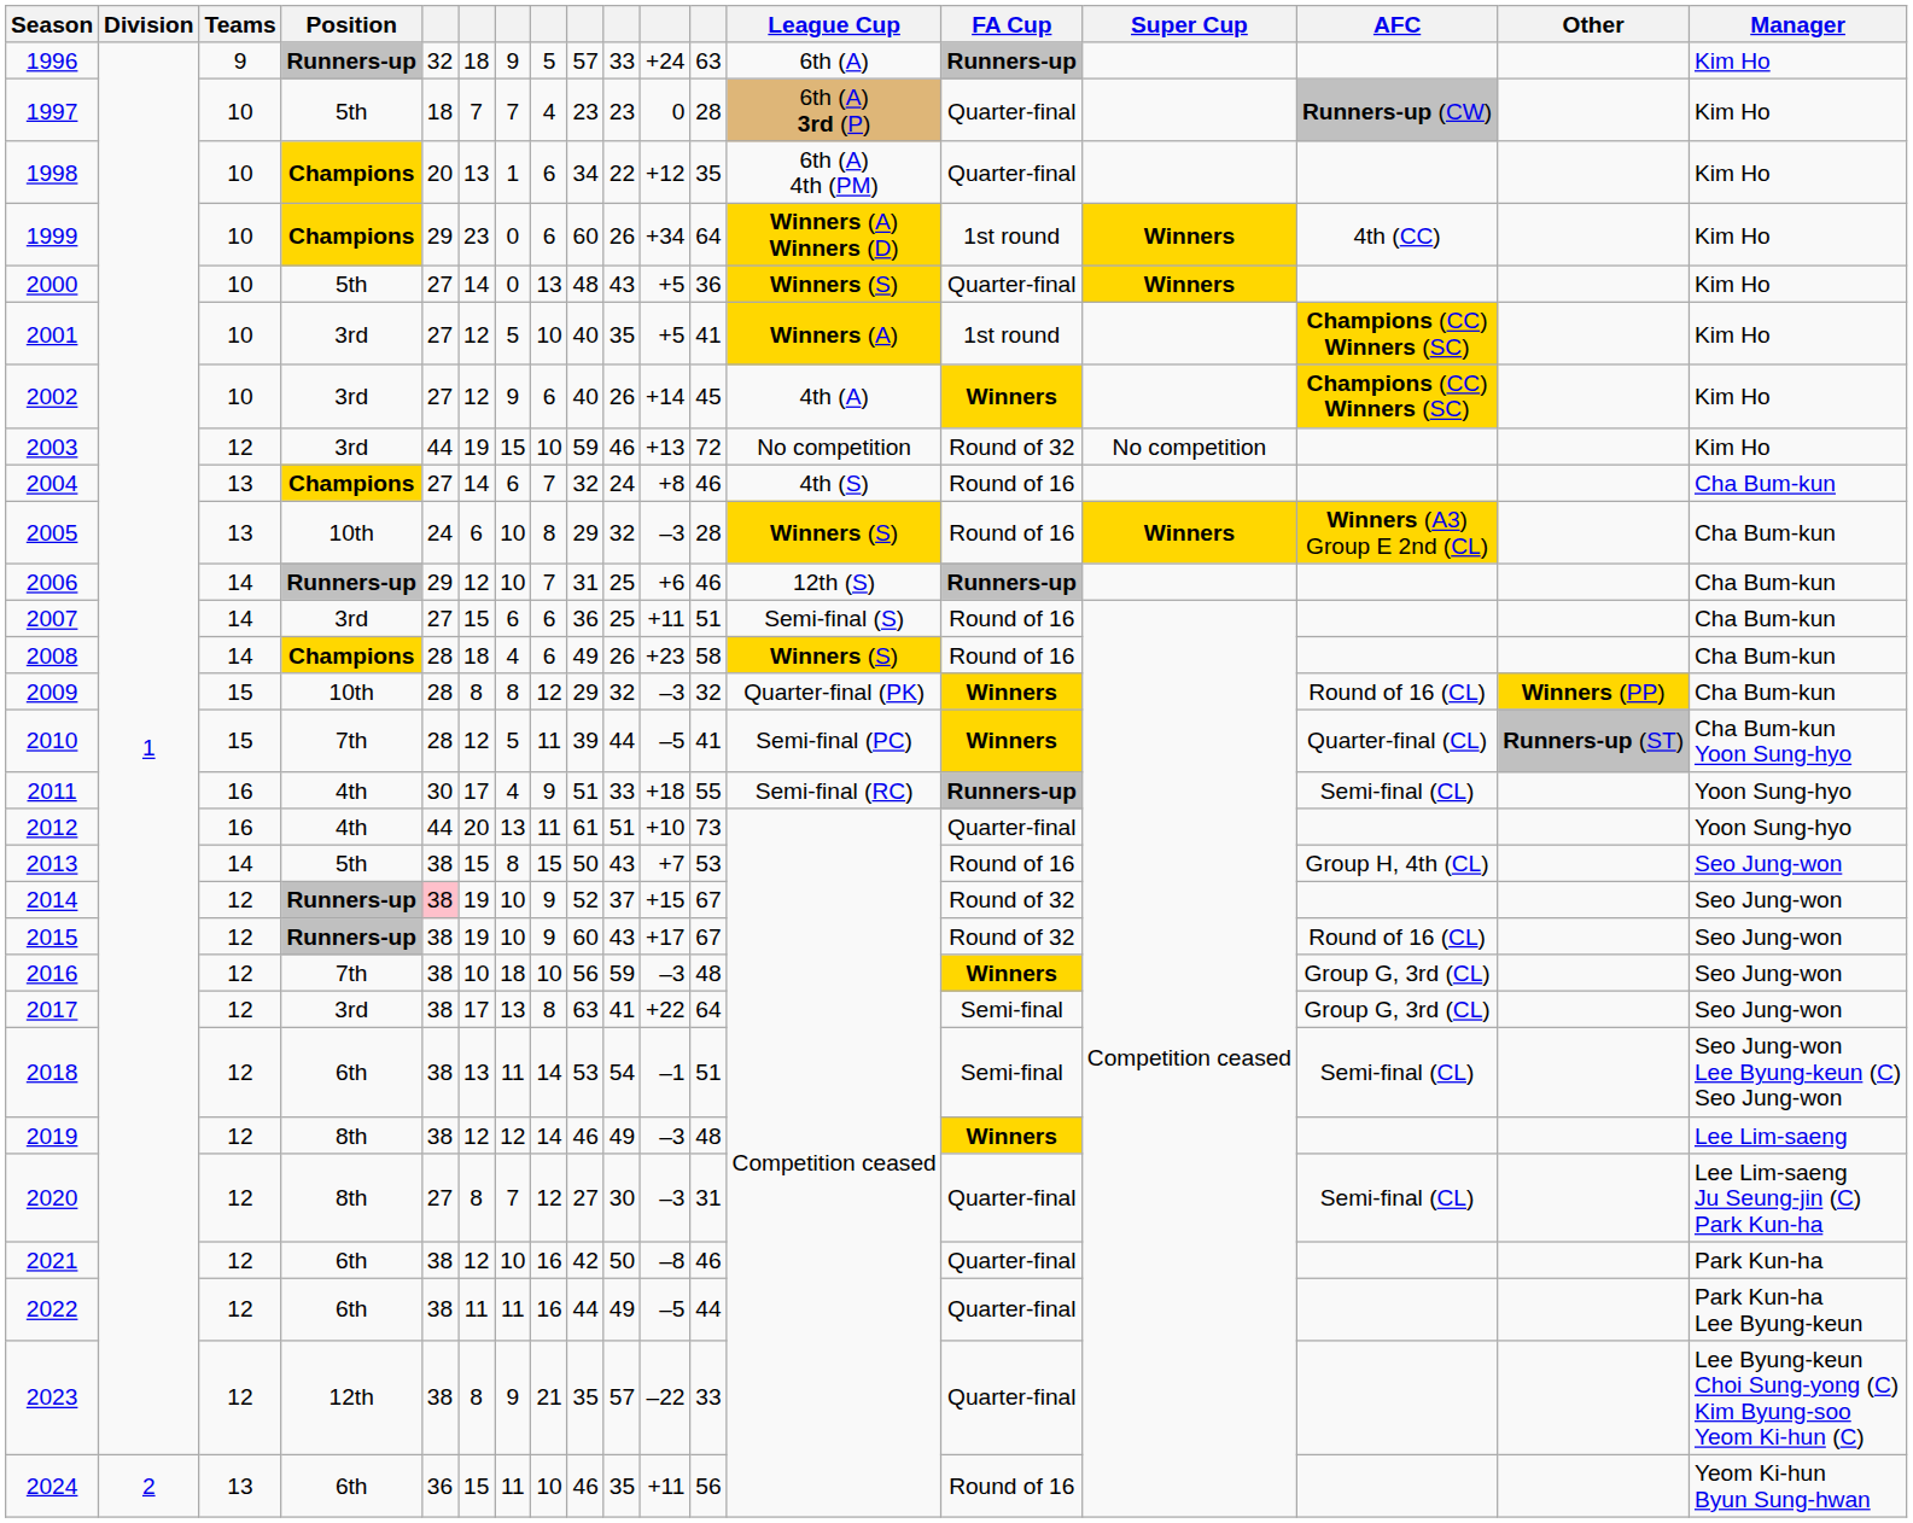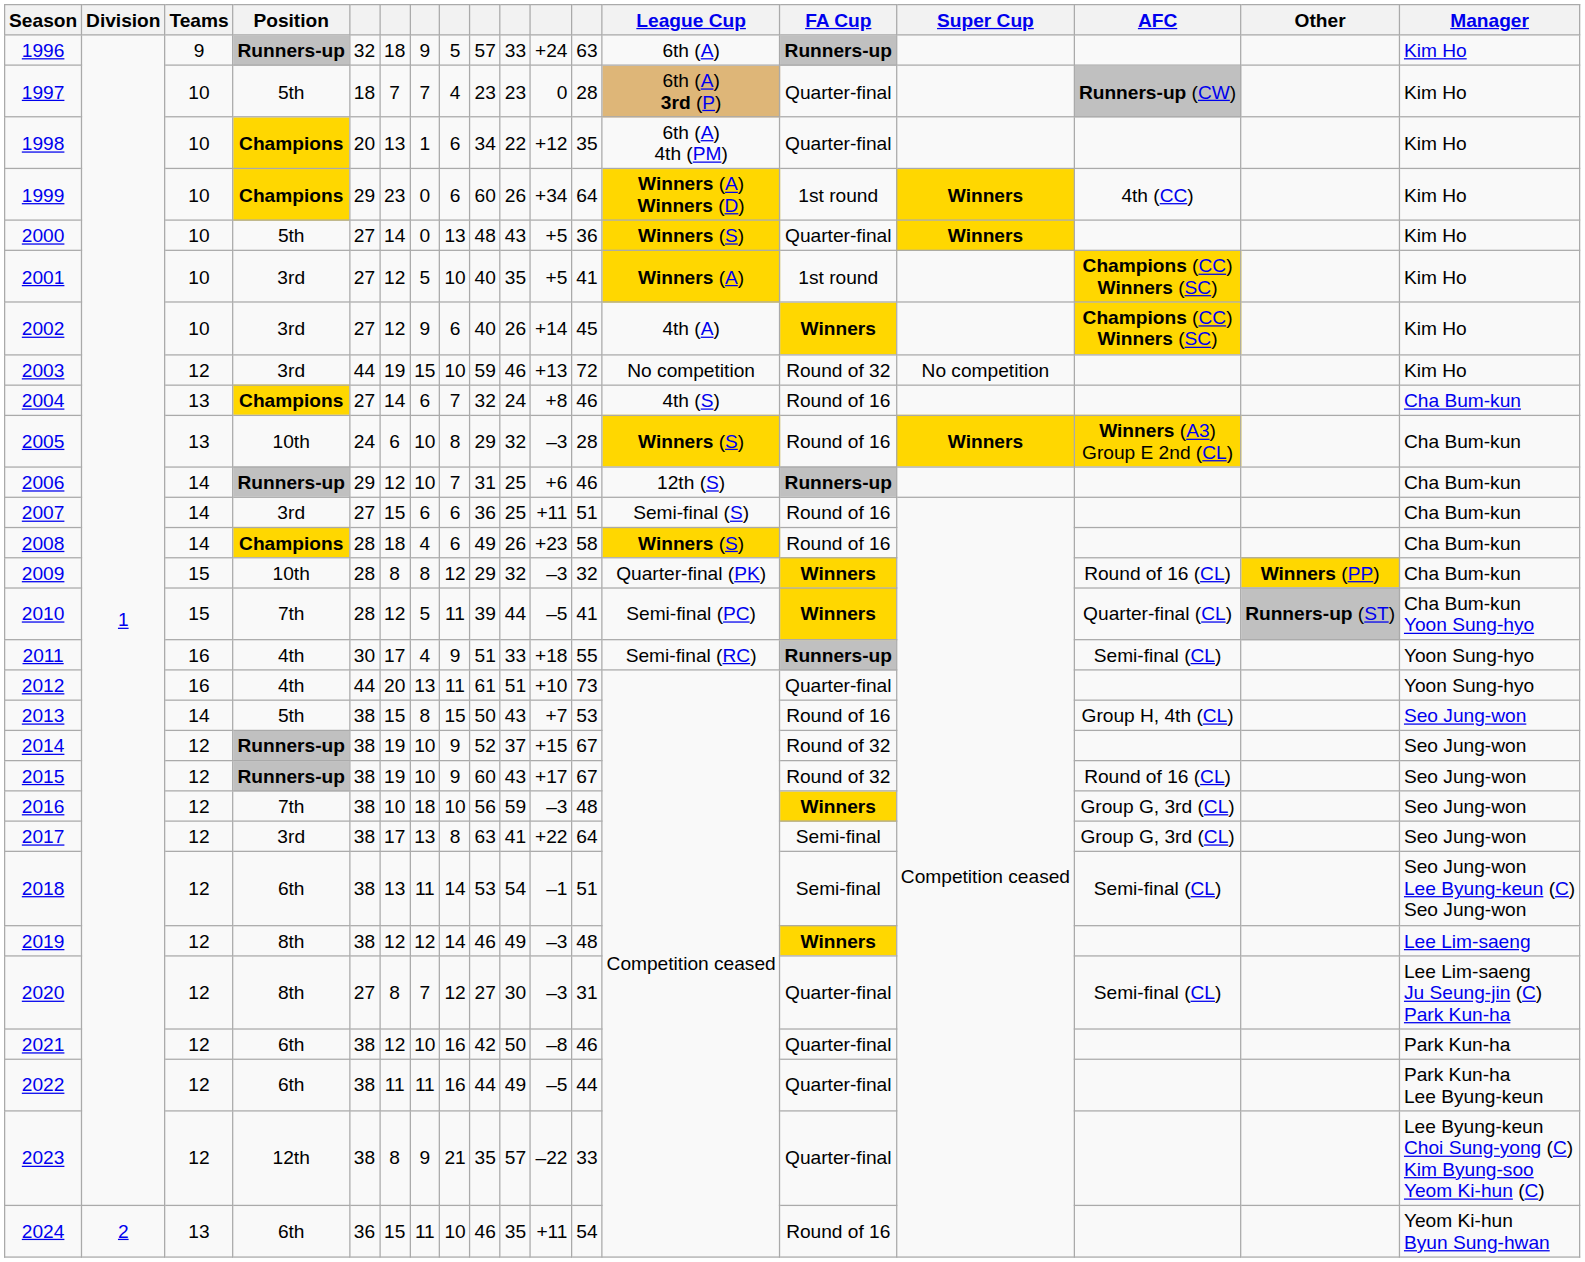 <table class="wikitable" style="text-align: center; font-size:95%;">
 <tr>
 <th>Season</th>
 <th>Division</th>
 <th>Teams</th>
 <th>Position</th>
 <th></th>
 <th></th>
 <th></th>
 <th></th>
 <th></th>
 <th></th>
 <th></th>
 <th></th>
 <th><a href='#'>League Cup</a></th>
 <th><a href='#'>FA Cup</a></th>
 <th><a href='#'>Super Cup</a></th>
 <th><a href='#'>AFC</a></th>
 <th>Other</th>
 <th><a href='#'>Manager</a></th>
 </tr>
 <tr>
 <td><a href='#'>1996</a></td>
 <td rowspan="28"><a href='#'>1</a></td>
 <td>9</td>
 <td style="background:silver;"><strong>Runners-up</strong></td>
 <td>32</td>
 <td>18</td>
 <td>9</td>
 <td>5</td>
 <td>57</td>
 <td>33</td>
 <td align=right>+24</td>
 <td>63</td>
 <td>6th (<a href='#'>A</a>)</td>
 <td style="background:silver;"><strong>Runners-up</strong></td>
 <td></td>
 <td></td>
 <td></td>
 <td align=left> <a href='#'>Kim Ho</a></td>
 </tr>
 <tr>
 <td><a href='#'>1997</a></td>
 <td>10</td>
 <td>5th</td>
 <td>18</td>
 <td>7</td>
 <td>7</td>
 <td>4</td>
 <td>23</td>
 <td>23</td>
 <td align=right>0</td>
 <td>28</td>
 <td style="background:#deb678;">6th (<a href='#'>A</a>)<br><strong>3rd</strong> (<a href='#'>P</a>)</td>
 <td>Quarter-final</td>
 <td></td>
 <td style="background:silver;"><strong>Runners-up</strong> (<a href='#'>CW</a>)</td>
 <td></td>
 <td align=left> Kim Ho</td>
 </tr>
 <tr>
 <td><a href='#'>1998</a></td>
 <td>10</td>
 <td bgcolor=gold><strong>Champions</strong></td>
 <td>20</td>
 <td>13</td>
 <td>1</td>
 <td>6</td>
 <td>34</td>
 <td>22</td>
 <td align=right>+12</td>
 <td>35</td>
 <td>6th (<a href='#'>A</a>)<br>4th (<a href='#'>PM</a>)</td>
 <td>Quarter-final</td>
 <td></td>
 <td></td>
 <td></td>
 <td align=left> Kim Ho</td>
 </tr>
 <tr>
 <td><a href='#'>1999</a></td>
 <td>10</td>
 <td bgcolor=gold><strong>Champions</strong></td>
 <td>29</td>
 <td>23</td>
 <td>0</td>
 <td>6</td>
 <td>60</td>
 <td>26</td>
 <td align=right>+34</td>
 <td>64</td>
 <td bgcolor=gold><strong>Winners</strong> (<a href='#'>A</a>)<br><strong>Winners</strong> (<a href='#'>D</a>)</td>
 <td>1st round</td>
 <td bgcolor=gold><strong>Winners</strong></td>
 <td>4th (<a href='#'>CC</a>)</td>
 <td></td>
 <td align=left> Kim Ho</td>
 </tr>
 <tr>
 <td><a href='#'>2000</a></td>
 <td>10</td>
 <td>5th</td>
 <td>27</td>
 <td>14</td>
 <td>0</td>
 <td>13</td>
 <td>48</td>
 <td>43</td>
 <td align=right>+5</td>
 <td>36</td>
 <td bgcolor=gold><strong>Winners</strong> (<a href='#'>S</a>)</td>
 <td>Quarter-final</td>
 <td bgcolor=gold><strong>Winners</strong></td>
 <td></td>
 <td></td>
 <td align=left> Kim Ho</td>
 </tr>
 <tr>
 <td><a href='#'>2001</a></td>
 <td>10</td>
 <td>3rd</td>
 <td>27</td>
 <td>12</td>
 <td>5</td>
 <td>10</td>
 <td>40</td>
 <td>35</td>
 <td align=right>+5</td>
 <td>41</td>
 <td bgcolor=gold><strong>Winners</strong> (<a href='#'>A</a>)</td>
 <td>1st round</td>
 <td></td>
 <td bgcolor=gold><strong>Champions</strong> (<a href='#'>CC</a>)<br><strong>Winners</strong> (<a href='#'>SC</a>)</td>
 <td></td>
 <td align=left> Kim Ho</td>
 </tr>
 <tr>
 <td><a href='#'>2002</a></td>
 <td>10</td>
 <td>3rd</td>
 <td>27</td>
 <td>12</td>
 <td>9</td>
 <td>6</td>
 <td>40</td>
 <td>26</td>
 <td align=right>+14</td>
 <td>45</td>
 <td>4th (<a href='#'>A</a>)</td>
 <td bgcolor=gold><strong>Winners</strong></td>
 <td></td>
 <td bgcolor=gold><strong>Champions</strong> (<a href='#'>CC</a>)<br><strong>Winners</strong> (<a href='#'>SC</a>)</td>
 <td></td>
 <td align=left> Kim Ho</td>
 </tr>
 <tr>
 <td><a href='#'>2003</a></td>
 <td>12</td>
 <td>3rd</td>
 <td>44</td>
 <td>19</td>
 <td>15</td>
 <td>10</td>
 <td>59</td>
 <td>46</td>
 <td align=right>+13</td>
 <td>72</td>
 <td>No competition</td>
 <td>Round of 32</td>
 <td>No competition</td>
 <td></td>
 <td></td>
 <td align=left> Kim Ho</td>
 </tr>
 <tr>
 <td><a href='#'>2004</a></td>
 <td>13</td>
 <td bgcolor=gold><strong>Champions</strong></td>
 <td>27</td>
 <td>14</td>
 <td>6</td>
 <td>7</td>
 <td>32</td>
 <td>24</td>
 <td align=right>+8</td>
 <td>46</td>
 <td>4th (<a href='#'>S</a>)</td>
 <td>Round of 16</td>
 <td></td>
 <td></td>
 <td></td>
 <td align=left> <a href='#'>Cha Bum-kun</a></td>
 </tr>
 <tr>
 <td><a href='#'>2005</a></td>
 <td>13</td>
 <td>10th</td>
 <td>24</td>
 <td>6</td>
 <td>10</td>
 <td>8</td>
 <td>29</td>
 <td>32</td>
 <td align=right>–3</td>
 <td>28</td>
 <td bgcolor=gold><strong>Winners</strong> (<a href='#'>S</a>)</td>
 <td>Round of 16</td>
 <td bgcolor=gold><strong>Winners</strong></td>
 <td bgcolor=gold><strong>Winners</strong> (<a href='#'>A3</a>)<br>Group E 2nd (<a href='#'>CL</a>)</td>
 <td></td>
 <td align=left> Cha Bum-kun</td>
 </tr>
 <tr>
 <td><a href='#'>2006</a></td>
 <td>14</td>
 <td style="background:silver;"><strong>Runners-up</strong></td>
 <td>29</td>
 <td>12</td>
 <td>10</td>
 <td>7</td>
 <td>31</td>
 <td>25</td>
 <td align=right>+6</td>
 <td>46</td>
 <td>12th (<a href='#'>S</a>)</td>
 <td style="background:silver;"><strong>Runners-up</strong></td>
 <td></td>
 <td></td>
 <td></td>
 <td align=left> Cha Bum-kun</td>
 </tr>
 <tr>
 <td><a href='#'>2007</a></td>
 <td>14</td>
 <td>3rd</td>
 <td>27</td>
 <td>15</td>
 <td>6</td>
 <td>6</td>
 <td>36</td>
 <td>25</td>
 <td align=right>+11</td>
 <td>51</td>
 <td>Semi-final (<a href='#'>S</a>)</td>
 <td>Round of 16</td>
 <td rowspan="18">Competition ceased</td>
 <td></td>
 <td></td>
 <td align=left> Cha Bum-kun</td>
 </tr>
 <tr>
 <td><a href='#'>2008</a></td>
 <td>14</td>
 <td bgcolor=gold><strong>Champions</strong></td>
 <td>28</td>
 <td>18</td>
 <td>4</td>
 <td>6</td>
 <td>49</td>
 <td>26</td>
 <td align=right>+23</td>
 <td>58</td>
 <td bgcolor=gold><strong>Winners</strong> (<a href='#'>S</a>)</td>
 <td>Round of 16</td>
 <td></td>
 <td></td>
 <td align=left> Cha Bum-kun</td>
 </tr>
 <tr>
 <td><a href='#'>2009</a></td>
 <td>15</td>
 <td>10th</td>
 <td>28</td>
 <td>8</td>
 <td>8</td>
 <td>12</td>
 <td>29</td>
 <td>32</td>
 <td align=right>–3</td>
 <td>32</td>
 <td>Quarter-final (<a href='#'>PK</a>)</td>
 <td bgcolor=gold><strong>Winners</strong></td>
 <td>Round of 16 (<a href='#'>CL</a>)</td>
 <td bgcolor=gold><strong>Winners</strong> (<a href='#'>PP</a>)</td>
 <td align=left> Cha Bum-kun</td>
 </tr>
 <tr>
 <td><a href='#'>2010</a></td>
 <td>15</td>
 <td>7th</td>
 <td>28</td>
 <td>12</td>
 <td>5</td>
 <td>11</td>
 <td>39</td>
 <td>44</td>
 <td align=right>–5</td>
 <td>41</td>
 <td>Semi-final (<a href='#'>PC</a>)</td>
 <td bgcolor=gold><strong>Winners</strong></td>
 <td>Quarter-final (<a href='#'>CL</a>)</td>
 <td bgcolor=silver><strong>Runners-up</strong> (<a href='#'>ST</a>)</td>
 <td align=left> Cha Bum-kun<br> <a href='#'>Yoon Sung-hyo</a></td>
 </tr>
 <tr>
 <td><a href='#'>2011</a></td>
 <td>16</td>
 <td>4th</td>
 <td>30</td>
 <td>17</td>
 <td>4</td>
 <td>9</td>
 <td>51</td>
 <td>33</td>
 <td align=right>+18</td>
 <td>55</td>
 <td>Semi-final (<a href='#'>RC</a>)</td>
 <td style="background:silver;"><strong>Runners-up</strong></td>
 <td>Semi-final (<a href='#'>CL</a>)</td>
 <td></td>
 <td align=left> Yoon Sung-hyo</td>
 </tr>
 <tr>
 <td><a href='#'>2012</a></td>
 <td>16</td>
 <td>4th</td>
 <td>44</td>
 <td>20</td>
 <td>13</td>
 <td>11</td>
 <td>61</td>
 <td>51</td>
 <td align=right>+10</td>
 <td>73</td>
 <td rowspan="13">Competition ceased</td>
 <td>Quarter-final</td>
 <td></td>
 <td></td>
 <td align=left> Yoon Sung-hyo</td>
 </tr>
 <tr>
 <td><a href='#'>2013</a></td>
 <td>14</td>
 <td>5th</td>
 <td>38</td>
 <td>15</td>
 <td>8</td>
 <td>15</td>
 <td>50</td>
 <td>43</td>
 <td align=right>+7</td>
 <td>53</td>
 <td>Round of 16</td>
 <td>Group H, 4th (<a href='#'>CL</a>)</td>
 <td></td>
 <td align=left> <a href='#'>Seo Jung-won</a></td>
 </tr>
 <tr>
 <td><a href='#'>2014</a></td>
 <td>12</td>
 <td style="background:silver;"><strong>Runners-up</strong></td>
-<td style="background: pink;">38</td>
+<td>38</td>
 <td>19</td>
 <td>10</td>
 <td>9</td>
 <td>52</td>
 <td>37</td>
 <td align=right>+15</td>
 <td>67</td>
 <td>Round of 32</td>
 <td></td>
 <td></td>
 <td align=left> Seo Jung-won</td>
 </tr>
 <tr>
 <td><a href='#'>2015</a></td>
 <td>12</td>
 <td style="background:silver;"><strong>Runners-up</strong></td>
 <td>38</td>
 <td>19</td>
 <td>10</td>
 <td>9</td>
 <td>60</td>
 <td>43</td>
 <td align=right>+17</td>
 <td>67</td>
 <td>Round of 32</td>
 <td>Round of 16 (<a href='#'>CL</a>)</td>
 <td></td>
 <td align=left> Seo Jung-won</td>
 </tr>
 <tr>
 <td><a href='#'>2016</a></td>
 <td>12</td>
 <td>7th</td>
 <td>38</td>
 <td>10</td>
 <td>18</td>
 <td>10</td>
 <td>56</td>
 <td>59</td>
 <td align=right>–3</td>
 <td>48</td>
 <td bgcolor=gold><strong>Winners</strong></td>
 <td>Group G, 3rd (<a href='#'>CL</a>)</td>
 <td></td>
 <td align=left> Seo Jung-won</td>
 </tr>
 <tr>
 <td><a href='#'>2017</a></td>
 <td>12</td>
 <td>3rd</td>
 <td>38</td>
 <td>17</td>
 <td>13</td>
 <td>8</td>
 <td>63</td>
 <td>41</td>
 <td align=right>+22</td>
 <td>64</td>
 <td>Semi-final</td>
 <td>Group G, 3rd (<a href='#'>CL</a>)</td>
 <td></td>
 <td align=left> Seo Jung-won</td>
 </tr>
 <tr>
 <td><a href='#'>2018</a></td>
 <td>12</td>
 <td>6th</td>
 <td>38</td>
 <td>13</td>
 <td>11</td>
 <td>14</td>
 <td>53</td>
 <td>54</td>
 <td align=right>–1</td>
 <td>51</td>
 <td>Semi-final</td>
 <td>Semi-final (<a href='#'>CL</a>)</td>
 <td></td>
 <td align=left> Seo Jung-won<br> <a href='#'>Lee Byung-keun</a> (<a href='#'>C</a>)<br> Seo Jung-won</td>
 </tr>
 <tr>
 <td><a href='#'>2019</a></td>
 <td>12</td>
 <td>8th</td>
 <td>38</td>
 <td>12</td>
 <td>12</td>
 <td>14</td>
 <td>46</td>
 <td>49</td>
 <td align=right>–3</td>
 <td>48</td>
 <td bgcolor=gold><strong>Winners</strong></td>
 <td></td>
 <td></td>
 <td align=left> <a href='#'>Lee Lim-saeng</a></td>
 </tr>
 <tr>
 <td><a href='#'>2020</a></td>
 <td>12</td>
 <td>8th</td>
 <td>27</td>
 <td>8</td>
 <td>7</td>
 <td>12</td>
 <td>27</td>
 <td>30</td>
 <td align=right>–3</td>
 <td>31</td>
 <td>Quarter-final</td>
 <td>Semi-final (<a href='#'>CL</a>)</td>
 <td></td>
 <td align=left> Lee Lim-saeng<br> <a href='#'>Ju Seung-jin</a> (<a href='#'>C</a>)<br> <a href='#'>Park Kun-ha</a></td>
 </tr>
 <tr>
 <td><a href='#'>2021</a></td>
 <td>12</td>
 <td>6th</td>
 <td>38</td>
 <td>12</td>
 <td>10</td>
 <td>16</td>
 <td>42</td>
 <td>50</td>
 <td align=right>–8</td>
 <td>46</td>
 <td>Quarter-final</td>
 <td></td>
 <td></td>
 <td align=left> Park Kun-ha</td>
 </tr>
 <tr>
 <td><a href='#'>2022</a></td>
 <td>12</td>
 <td>6th</td>
 <td>38</td>
 <td>11</td>
 <td>11</td>
 <td>16</td>
 <td>44</td>
 <td>49</td>
 <td align=right>–5</td>
 <td>44</td>
 <td>Quarter-final</td>
 <td></td>
 <td></td>
 <td align=left> Park Kun-ha<br> Lee Byung-keun</td>
 </tr>
 <tr>
 <td><a href='#'>2023</a></td>
 <td>12</td>
 <td>12th </td>
 <td>38</td>
 <td>8</td>
 <td>9</td>
 <td>21</td>
 <td>35</td>
 <td>57</td>
 <td align=right>–22</td>
 <td>33</td>
 <td>Quarter-final</td>
 <td></td>
 <td></td>
 <td align=left> Lee Byung-keun<br> <a href='#'>Choi Sung-yong</a> (<a href='#'>C</a>)<br> <a href='#'>Kim Byung-soo</a><br> <a href='#'>Yeom Ki-hun</a> (<a href='#'>C</a>)</td>
 </tr>
 <tr>
 <td><a href='#'>2024</a></td>
 <td><a href='#'>2</a></td>
 <td>13</td>
 <td>6th</td>
 <td>36</td>
 <td>15</td>
 <td>11</td>
 <td>10</td>
 <td>46</td>
 <td>35</td>
 <td align=right>+11</td>
-<td>56</td>
+<td>54</td>
 <td>Round of 16</td>
 <td></td>
 <td></td>
 <td align=left> Yeom Ki-hun<br> <a href='#'>Byun Sung-hwan</a></td>
 </tr>
 </table>
